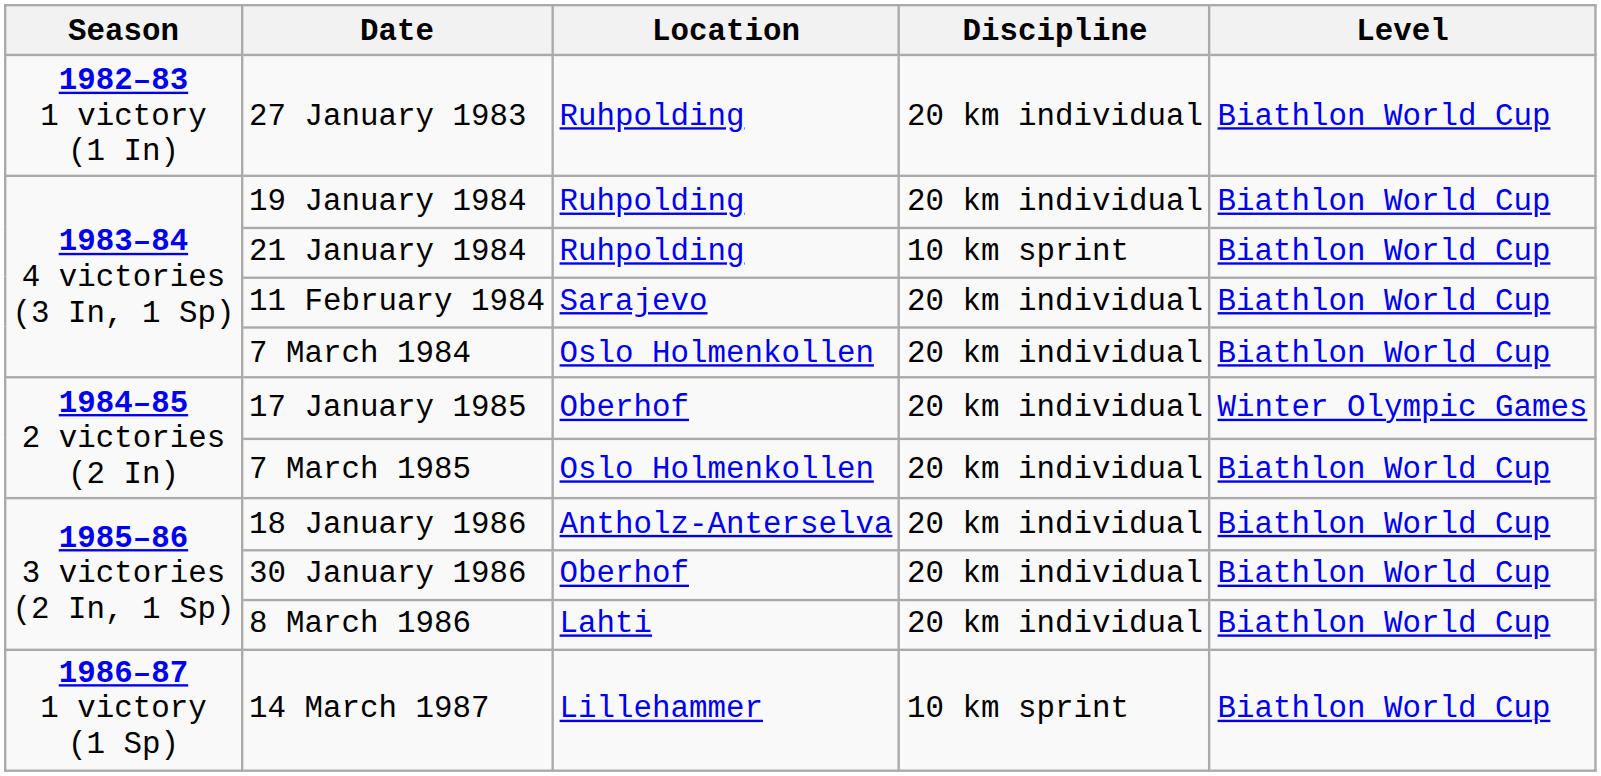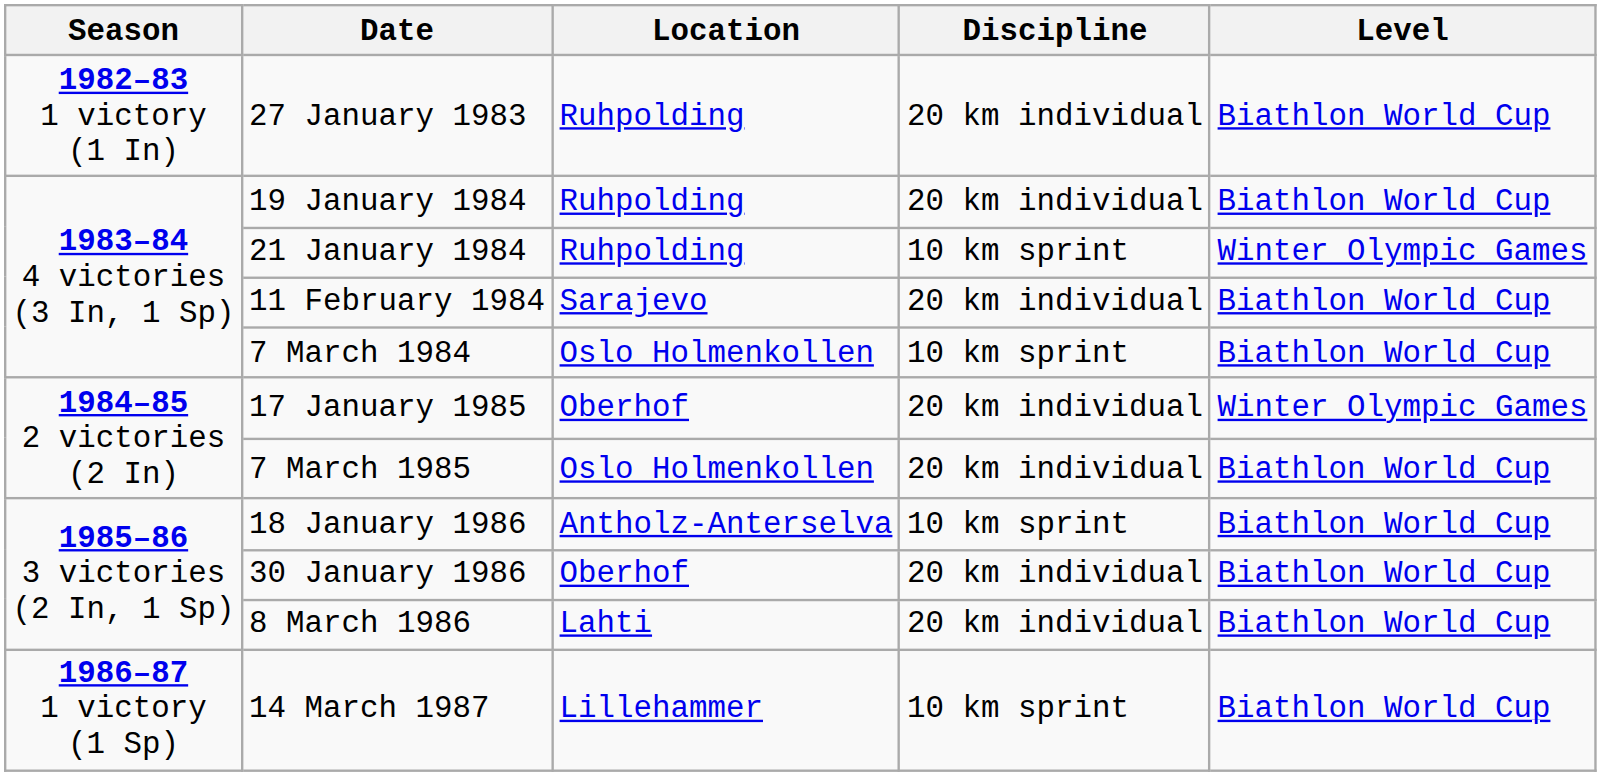 <table class="wikitable">
 <tr>
 <th>Season</th>
 <th>Date</th>
 <th>Location</th>
 <th>Discipline</th>
 <th>Level</th>
 </tr>
 <tr>
 <td rowspan="1" style="text-align:center;"><strong><a href='#'>1982–83</a></strong> <br> 1 victory <br> (1 In)</td>
 <td>27 January 1983</td>
 <td> <a href='#'>Ruhpolding</a></td>
 <td>20 km individual</td>
 <td><a href='#'>Biathlon World Cup</a></td>
 </tr>
 <tr>
 <td rowspan="4" style="text-align:center;"><strong><a href='#'>1983–84</a></strong> <br> 4 victories <br> (3 In, 1 Sp)</td>
 <td>19 January 1984</td>
 <td> <a href='#'>Ruhpolding</a></td>
 <td>20 km individual</td>
 <td><a href='#'>Biathlon World Cup</a></td>
 </tr>
 <tr>
 <td>21 January 1984</td>
 <td> <a href='#'>Ruhpolding</a></td>
 <td>10 km sprint</td>
-<td><a href='#'>Biathlon World Cup</a></td>
+<td><a href='#'>Winter Olympic Games</a></td>
 </tr>
 <tr>
 <td>11 February 1984</td>
 <td> <a href='#'>Sarajevo</a></td>
 <td>20 km individual</td>
 <td><a href='#'>Biathlon World Cup</a></td>
 </tr>
 <tr>
 <td>7 March 1984</td>
 <td> <a href='#'>Oslo Holmenkollen</a></td>
-<td>20 km individual</td>
+<td>10 km sprint</td>
 <td><a href='#'>Biathlon World Cup</a></td>
 </tr>
 <tr>
 <td rowspan="2" style="text-align:center;"><strong><a href='#'>1984–85</a></strong> <br> 2 victories <br> (2 In)</td>
 <td>17 January 1985</td>
 <td> <a href='#'>Oberhof</a></td>
 <td>20 km individual</td>
 <td><a href='#'>Winter Olympic Games</a></td>
 </tr>
 <tr>
 <td>7 March 1985</td>
 <td> <a href='#'>Oslo Holmenkollen</a></td>
 <td>20 km individual</td>
 <td><a href='#'>Biathlon World Cup</a></td>
 </tr>
 <tr>
 <td rowspan="3" style="text-align:center;"><strong><a href='#'>1985–86</a></strong> <br> 3 victories <br> (2 In, 1 Sp)</td>
 <td>18 January 1986</td>
 <td> <a href='#'>Antholz-Anterselva</a></td>
-<td>20 km individual</td>
+<td>10 km sprint</td>
 <td><a href='#'>Biathlon World Cup</a></td>
 </tr>
 <tr>
 <td>30 January 1986</td>
 <td> <a href='#'>Oberhof</a></td>
 <td>20 km individual</td>
 <td><a href='#'>Biathlon World Cup</a></td>
 </tr>
 <tr>
 <td>8 March 1986</td>
 <td> <a href='#'>Lahti</a></td>
 <td>20 km individual</td>
 <td><a href='#'>Biathlon World Cup</a></td>
 </tr>
 <tr>
 <td rowspan="1" style="text-align:center;"><strong><a href='#'>1986–87</a></strong> <br> 1 victory <br> (1 Sp)</td>
 <td>14 March 1987</td>
 <td> <a href='#'>Lillehammer</a></td>
 <td>10 km sprint</td>
 <td><a href='#'>Biathlon World Cup</a></td>
 </tr>
 </table>
